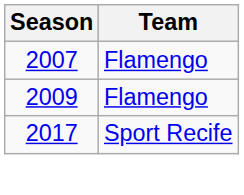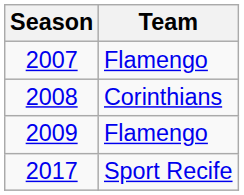 <table class="wikitable">
 <tr>
 <th>Season</th>
 <th>Team</th>
 </tr>
 <tr>
 <td align="center"><a href='#'>2007</a></td>
 <td><a href='#'>Flamengo</a></td>
 </tr>
 <tr>
+<td align="center"><a href='#'>2008</a></td>
+<td><a href='#'>Corinthians</a></td>
+</tr>
+<tr>
 <td align="center"><a href='#'>2009</a></td>
 <td><a href='#'>Flamengo</a></td>
 </tr>
 <tr>
 <td align="center"><a href='#'>2017</a></td>
 <td><a href='#'>Sport Recife</a></td>
 </tr>
 </table>
